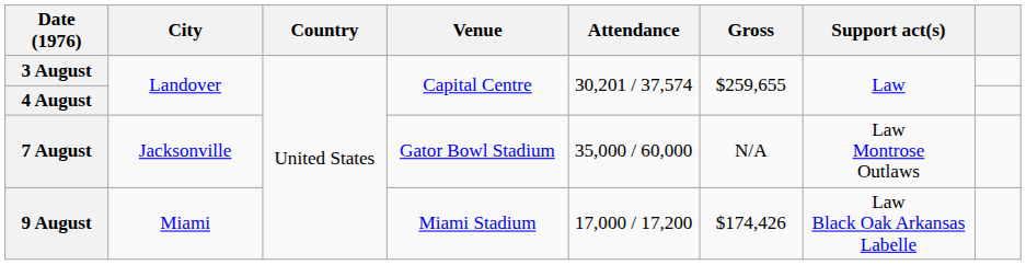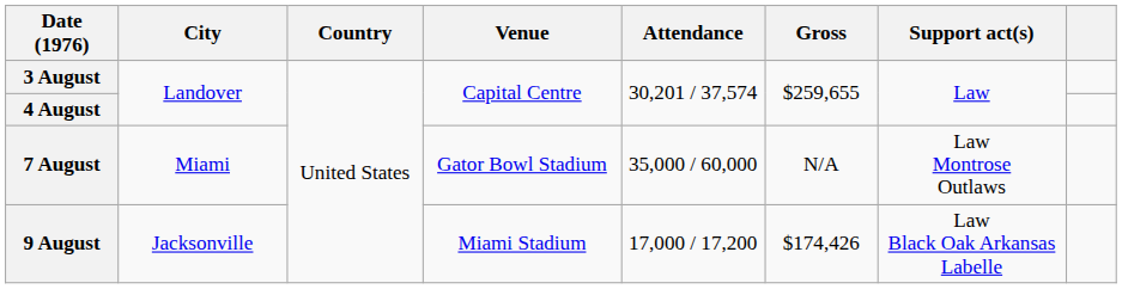 <table class="wikitable plainrowheaders" style="text-align:center;">
 <tr>
 <th scope="col" style="width:8em;">Date<br>(1976)</th>
 <th scope="col" style="width:12em;">City</th>
 <th scope="col" style="width:10em;">Country</th>
 <th scope="col" style="width:18em;">Venue</th>
 <th scope="col" style="width:9em;">Attendance</th>
 <th scope="col" style="width:7em;">Gross</th>
 <th scope="col" style="width:16em;">Support act(s)</th>
 <th scope="col" style="width:5em;" class="unsortable"></th>
 </tr>
 <tr>
 <th scope="row">3 August</th>
 <td rowspan="2"><a href='#'>Landover</a></td>
 <td rowspan="4">United States</td>
 <td rowspan="2"><a href='#'>Capital Centre</a></td>
 <td rowspan="2">30,201 / 37,574</td>
 <td rowspan="2">$259,655</td>
 <td rowspan="2"><a href='#'>Law</a></td>
 <td></td>
 </tr>
 <tr>
 <th scope="row">4 August</th>
 <td></td>
 </tr>
 <tr>
 <th scope="row">7 August</th>
-<td><a href='#'>Jacksonville</a></td>
+<td><a href='#'>Miami</a></td>
 <td><a href='#'>Gator Bowl Stadium</a></td>
 <td>35,000 / 60,000</td>
 <td>N/A</td>
 <td>Law<br><a href='#'>Montrose</a><br>Outlaws</td>
 <td></td>
 </tr>
 <tr>
 <th scope="row">9 August</th>
-<td><a href='#'>Miami</a></td>
+<td><a href='#'>Jacksonville</a></td>
 <td><a href='#'>Miami Stadium</a></td>
 <td>17,000 / 17,200</td>
 <td>$174,426</td>
 <td>Law<br><a href='#'>Black Oak Arkansas</a><br><a href='#'>Labelle</a></td>
 <td></td>
 </tr>
 </table>
